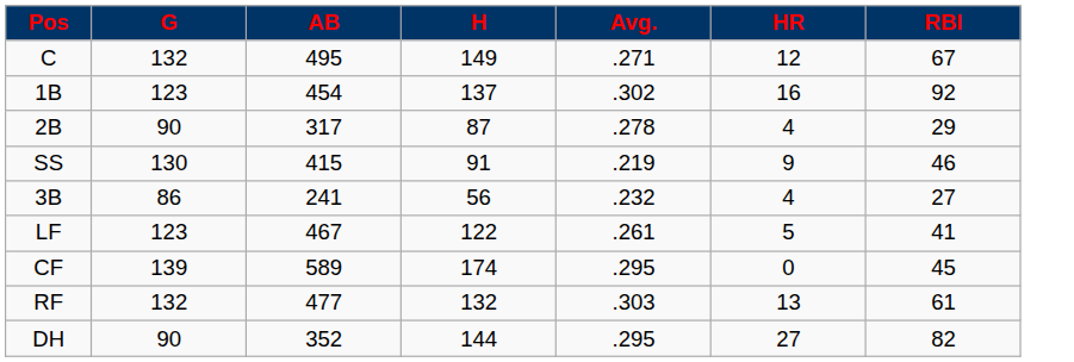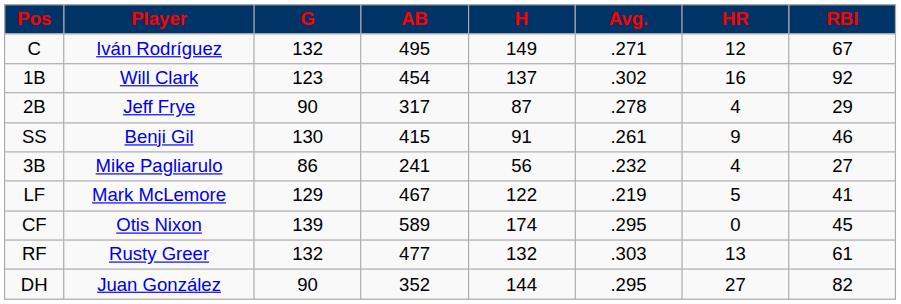 <table class="wikitable sortable">
 <tr>
 <th style="background:#003366;color:red;" width="5%">Pos</th>
+<th style="background:#003366;color:red;" width="16%">Player</th>
 <th style="background:#003366;color:red;" width="9%">G</th>
 <th style="background:#003366;color:red;" width="9%">AB</th>
 <th style="background:#003366;color:red;" width="9%">H</th>
 <th style="background:#003366;color:red;" width="9%">Avg.</th>
 <th style="background:#003366;color:red;" width="9%">HR</th>
 <th style="background:#003366;color:red;" width="9%">RBI</th>
 </tr>
 <tr align="center">
 <td>C</td>
+<td><a href='#'>Iván Rodríguez</a></td>
 <td>132</td>
 <td>495</td>
 <td>149</td>
 <td>.271</td>
 <td>12</td>
 <td>67</td>
 </tr>
 <tr align=center>
 <td>1B</td>
+<td><a href='#'>Will Clark</a></td>
 <td>123</td>
 <td>454</td>
 <td>137</td>
 <td>.302</td>
 <td>16</td>
 <td>92</td>
 </tr>
 <tr align=center>
 <td>2B</td>
+<td><a href='#'>Jeff Frye</a></td>
 <td>90</td>
 <td>317</td>
 <td>87</td>
 <td>.278</td>
 <td>4</td>
 <td>29</td>
 </tr>
 <tr align=center>
 <td>SS</td>
+<td><a href='#'>Benji Gil</a></td>
 <td>130</td>
 <td>415</td>
 <td>91</td>
-<td>.219</td>
+<td>.261</td>
 <td>9</td>
 <td>46</td>
 </tr>
 <tr align=center>
 <td>3B</td>
+<td><a href='#'>Mike Pagliarulo</a></td>
 <td>86</td>
 <td>241</td>
 <td>56</td>
 <td>.232</td>
 <td>4</td>
 <td>27</td>
 </tr>
 <tr align=center>
 <td>LF</td>
-<td>123</td>
+<td><a href='#'>Mark McLemore</a></td>
+<td>129</td>
 <td>467</td>
 <td>122</td>
-<td>.261</td>
+<td>.219</td>
 <td>5</td>
 <td>41</td>
 </tr>
 <tr align=center>
 <td>CF</td>
+<td><a href='#'>Otis Nixon</a></td>
 <td>139</td>
 <td>589</td>
 <td>174</td>
 <td>.295</td>
 <td>0</td>
 <td>45</td>
 </tr>
 <tr align="center">
 <td>RF</td>
+<td><a href='#'>Rusty Greer</a></td>
 <td>132</td>
 <td>477</td>
 <td>132</td>
 <td>.303</td>
 <td>13</td>
 <td>61</td>
 </tr>
 <tr align=center>
 <td>DH</td>
+<td><a href='#'>Juan González</a></td>
 <td>90</td>
 <td>352</td>
 <td>144</td>
 <td>.295</td>
 <td>27</td>
 <td>82</td>
 </tr>
 </table>
